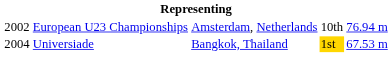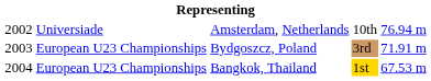 <table>
 <tr>
 <th colspan="5">Representing </th>
 </tr>
 <tr>
 <td>2002</td>
-<td><a href='#'>European U23 Championships</a></td>
+<td><a href='#'>Universiade</a></td>
 <td><a href='#'>Amsterdam</a>, <a href='#'>Netherlands</a></td>
 <td>10th</td>
 <td><a href='#'>76.94 m</a></td>
 </tr>
 <tr>
+<td>2003</td>
+<td><a href='#'>European U23 Championships</a></td>
+<td><a href='#'>Bydgoszcz, Poland</a></td>
+<td bgcolor="cc9966">3rd</td>
+<td><a href='#'>71.91 m</a></td>
+</tr>
+<tr>
 <td>2004</td>
-<td><a href='#'>Universiade</a></td>
+<td><a href='#'>European U23 Championships</a></td>
 <td><a href='#'>Bangkok, Thailand</a></td>
 <td bgcolor="gold">1st</td>
 <td><a href='#'>67.53 m</a></td>
 </tr>
 </table>
